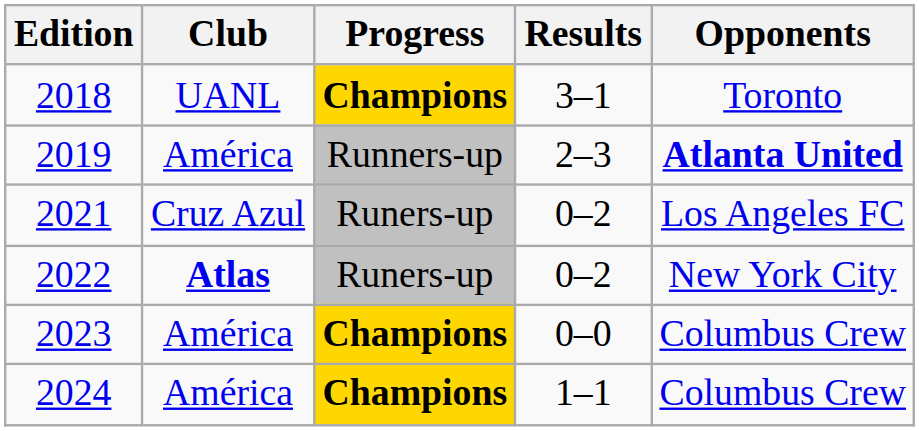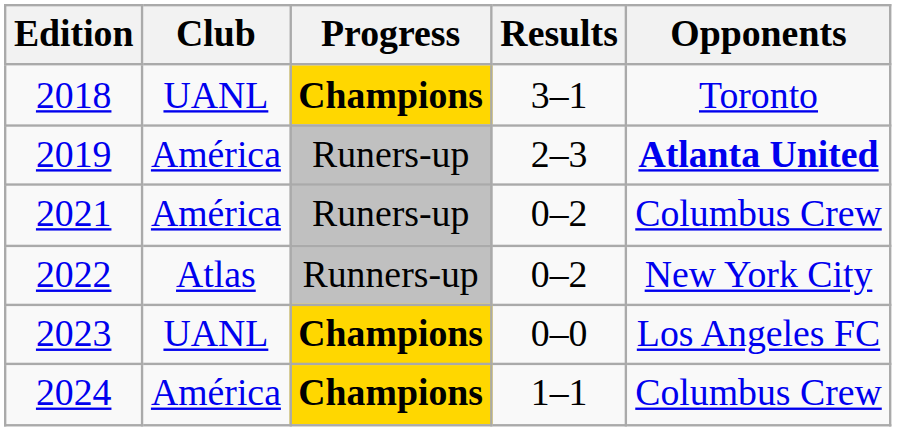 <table class="wikitable" style="text-align: center;">
 <tr>
 <th>Edition</th>
 <th>Club</th>
 <th>Progress</th>
 <th>Results</th>
 <th>Opponents</th>
 </tr>
 <tr>
 <td><a href='#'>2018</a></td>
 <td><a href='#'>UANL</a></td>
 <td bgcolor="gold"><strong>Champions</strong></td>
 <td>3–1</td>
 <td> <a href='#'>Toronto</a></td>
 </tr>
 <tr>
 <td><a href='#'>2019</a></td>
 <td><a href='#'>América</a></td>
-<td bgcolor="silver">Runners-up</td>
+<td bgcolor="silver">Runers-up</td>
 <td>2–3</td>
 <td><strong> <a href='#'>Atlanta United</a></strong></td>
 </tr>
 <tr>
 <td><a href='#'>2021</a></td>
-<td><a href='#'>Cruz Azul</a></td>
+<td><a href='#'>América</a></td>
 <td bgcolor="silver">Runers-up</td>
 <td>0–2</td>
-<td> <a href='#'>Los Angeles FC</a></td>
+<td> <a href='#'>Columbus Crew</a></td>
 </tr>
 <tr>
 <td><a href='#'>2022</a></td>
-<td><strong><a href='#'>Atlas</a></strong></td>
-<td bgcolor="silver">Runers-up</td>
+<td><a href='#'>Atlas</a></td>
+<td bgcolor="silver">Runners-up</td>
 <td>0–2</td>
 <td> <a href='#'>New York City</a></td>
 </tr>
 <tr>
 <td><a href='#'>2023</a></td>
-<td><a href='#'>América</a></td>
+<td><a href='#'>UANL</a></td>
 <td bgcolor="gold"><strong>Champions</strong></td>
 <td>0–0<br><small></small></td>
-<td> <a href='#'>Columbus Crew</a></td>
+<td> <a href='#'>Los Angeles FC</a></td>
 </tr>
 <tr>
 <td><a href='#'>2024</a></td>
 <td><a href='#'>América</a></td>
 <td bgcolor="gold"><strong>Champions</strong></td>
 <td>1–1<br><small></small></td>
 <td> <a href='#'>Columbus Crew</a></td>
 </tr>
 </table>
